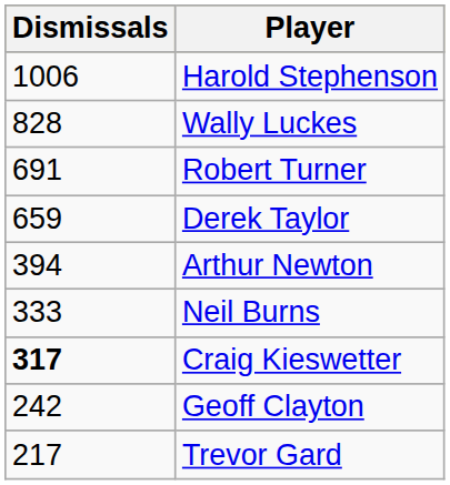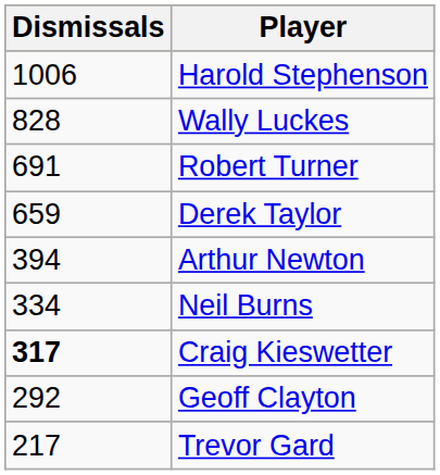 <table class="wikitable">
 <tr style="background:#bdb76b;">
 <th>Dismissals</th>
 <th>Player</th>
 </tr>
 <tr>
 <td>1006</td>
 <td><a href='#'>Harold Stephenson</a></td>
 </tr>
 <tr>
 <td>828</td>
 <td><a href='#'>Wally Luckes</a></td>
 </tr>
 <tr>
 <td>691</td>
 <td><a href='#'>Robert Turner</a></td>
 </tr>
 <tr>
 <td>659</td>
 <td><a href='#'>Derek Taylor</a></td>
 </tr>
 <tr>
 <td>394</td>
 <td><a href='#'>Arthur Newton</a></td>
 </tr>
 <tr>
-<td>333</td>
+<td>334</td>
 <td><a href='#'>Neil Burns</a></td>
 </tr>
 <tr>
 <td><strong>317</strong></td>
 <td><a href='#'>Craig Kieswetter</a></td>
 </tr>
 <tr>
-<td>242</td>
+<td>292</td>
 <td><a href='#'>Geoff Clayton</a></td>
 </tr>
 <tr>
 <td>217</td>
 <td><a href='#'>Trevor Gard</a></td>
 </tr>
 </table>
